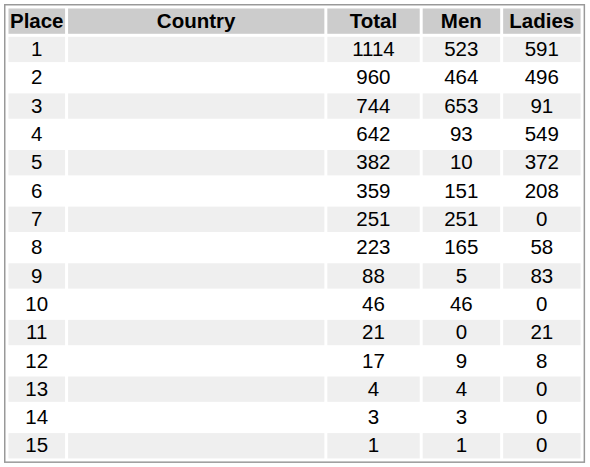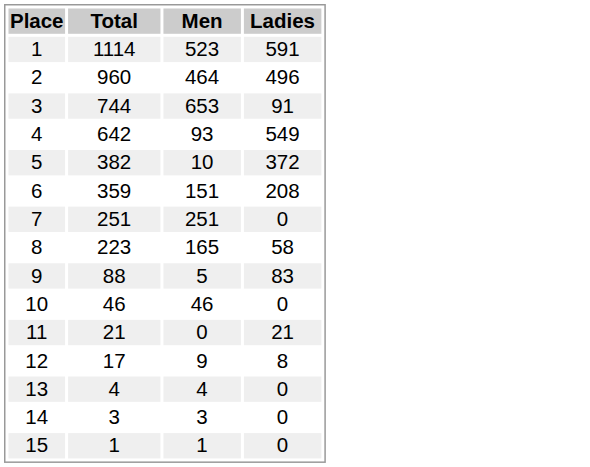 <table border="0" style="border: 1px solid #999; background-color:#FFFFFF; text-align:center; font-size:86%; line-height:15px;">
 <tr align="center" bgcolor="#CCCCCC">
 <th width=35>Place</th>
-<th width=170>Country</th>
 <th width=60>Total</th>
 <th width=50>Men</th>
 <th width=50>Ladies</th>
 </tr>
 <tr bgcolor="#EFEFEF">
 <td>1</td>
-<td align="left"></td>
 <td>1114</td>
 <td>523</td>
 <td>591</td>
 </tr>
 <tr>
 <td>2</td>
-<td align="left"></td>
 <td>960</td>
 <td>464</td>
 <td>496</td>
 </tr>
 <tr bgcolor="#EFEFEF">
 <td>3</td>
-<td align="left"></td>
 <td>744</td>
 <td>653</td>
 <td>91</td>
 </tr>
 <tr>
 <td>4</td>
-<td align="left"></td>
 <td>642</td>
 <td>93</td>
 <td>549</td>
 </tr>
 <tr bgcolor="#EFEFEF">
 <td>5</td>
-<td align="left"></td>
 <td>382</td>
 <td>10</td>
 <td>372</td>
 </tr>
 <tr>
 <td>6</td>
-<td align="left"></td>
 <td>359</td>
 <td>151</td>
 <td>208</td>
 </tr>
 <tr bgcolor="#EFEFEF">
 <td>7</td>
-<td align="left"></td>
 <td>251</td>
 <td>251</td>
 <td>0</td>
 </tr>
 <tr>
 <td>8</td>
-<td align="left"></td>
 <td>223</td>
 <td>165</td>
 <td>58</td>
 </tr>
 <tr bgcolor="#EFEFEF">
 <td>9</td>
-<td align="left"></td>
 <td>88</td>
 <td>5</td>
 <td>83</td>
 </tr>
 <tr>
 <td>10</td>
-<td align="left"></td>
 <td>46</td>
 <td>46</td>
 <td>0</td>
 </tr>
 <tr bgcolor="#EFEFEF">
 <td>11</td>
-<td align="left"></td>
 <td>21</td>
 <td>0</td>
 <td>21</td>
 </tr>
 <tr>
 <td>12</td>
-<td align="left"></td>
 <td>17</td>
 <td>9</td>
 <td>8</td>
 </tr>
 <tr bgcolor="#EFEFEF">
 <td>13</td>
-<td align="left"></td>
 <td>4</td>
 <td>4</td>
 <td>0</td>
 </tr>
 <tr>
 <td>14</td>
-<td align="left"></td>
 <td>3</td>
 <td>3</td>
 <td>0</td>
 </tr>
 <tr bgcolor="#EFEFEF">
 <td>15</td>
-<td align="left"></td>
 <td>1</td>
 <td>1</td>
 <td>0</td>
 </tr>
 </table>
